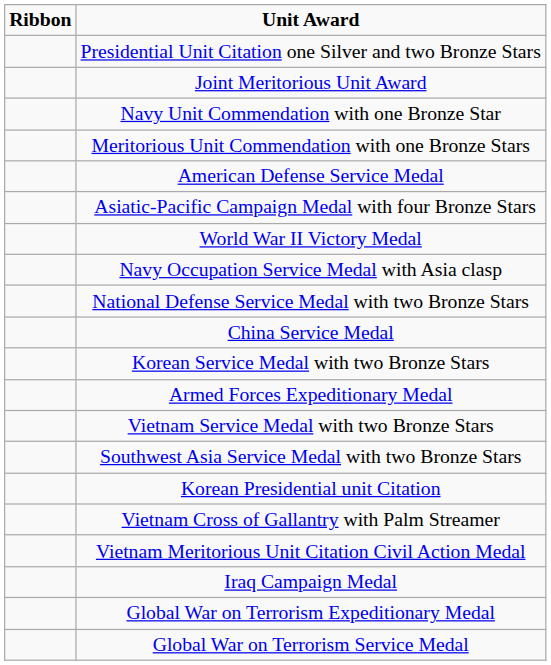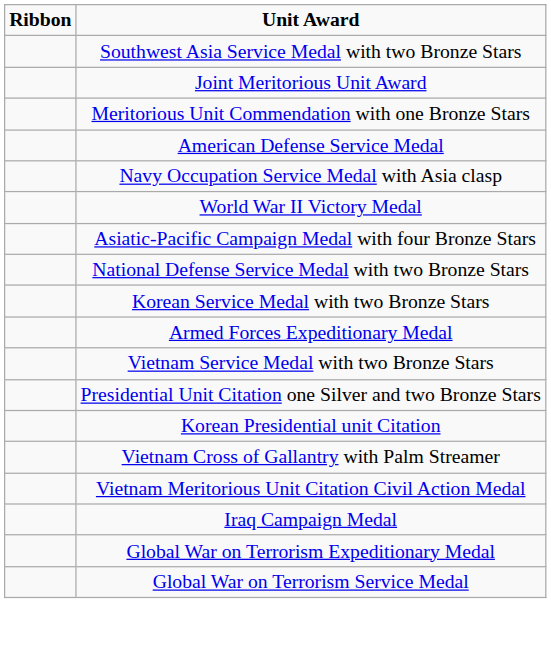 <table class="wikitable" style="text-align:center">
 <tr>
 <td><strong>Ribbon</strong></td>
 <td><strong>Unit Award </strong></td>
 </tr>
 <tr>
 <td></td>
-<td><a href='#'>Presidential Unit Citation</a> one Silver and two Bronze Stars</td>
+<td><a href='#'>Southwest Asia Service Medal</a> with two Bronze Stars</td>
 </tr>
 <tr>
 <td></td>
 <td><a href='#'>Joint Meritorious Unit Award</a></td>
-</tr>
-<tr>
-<td></td>
-<td><a href='#'>Navy Unit Commendation</a> with one Bronze Star</td>
 </tr>
 <tr>
 <td></td>
 <td><a href='#'>Meritorious Unit Commendation</a> with one Bronze Stars</td>
 </tr>
 <tr>
 <td></td>
 <td><a href='#'>American Defense Service Medal</a></td>
 </tr>
 <tr>
 <td></td>
-<td>  <a href='#'>Asiatic-Pacific Campaign Medal</a> with four Bronze Stars</td>
+<td><a href='#'>Navy Occupation Service Medal</a> with Asia clasp</td>
 </tr>
 <tr>
 <td></td>
 <td><a href='#'>World War II Victory Medal</a></td>
 </tr>
 <tr>
 <td></td>
-<td><a href='#'>Navy Occupation Service Medal</a> with Asia clasp</td>
+<td>  <a href='#'>Asiatic-Pacific Campaign Medal</a> with four Bronze Stars</td>
 </tr>
 <tr>
 <td></td>
 <td><a href='#'>National Defense Service Medal</a> with two Bronze Stars</td>
-</tr>
-<tr>
-<td></td>
-<td><a href='#'>China Service Medal</a></td>
 </tr>
 <tr>
 <td></td>
 <td><a href='#'>Korean Service Medal</a> with two Bronze Stars</td>
 </tr>
 <tr>
 <td></td>
 <td><a href='#'>Armed Forces Expeditionary Medal</a></td>
 </tr>
 <tr>
 <td></td>
 <td><a href='#'>Vietnam Service Medal</a> with two Bronze Stars</td>
 </tr>
 <tr>
 <td></td>
-<td><a href='#'>Southwest Asia Service Medal</a> with two Bronze Stars</td>
+<td><a href='#'>Presidential Unit Citation</a> one Silver and two Bronze Stars</td>
 </tr>
 <tr>
 <td></td>
 <td><a href='#'>Korean Presidential unit Citation</a></td>
 </tr>
 <tr>
 <td></td>
 <td><a href='#'>Vietnam Cross of Gallantry</a> with Palm Streamer</td>
 </tr>
 <tr>
 <td></td>
 <td><a href='#'>Vietnam Meritorious Unit Citation Civil Action Medal</a></td>
 </tr>
 <tr>
 <td></td>
 <td><a href='#'>Iraq Campaign Medal</a></td>
 </tr>
 <tr>
 <td></td>
 <td><a href='#'>Global War on Terrorism Expeditionary Medal</a></td>
 </tr>
 <tr>
 <td></td>
 <td><a href='#'>Global War on Terrorism Service Medal</a></td>
 </tr>
 </table>
